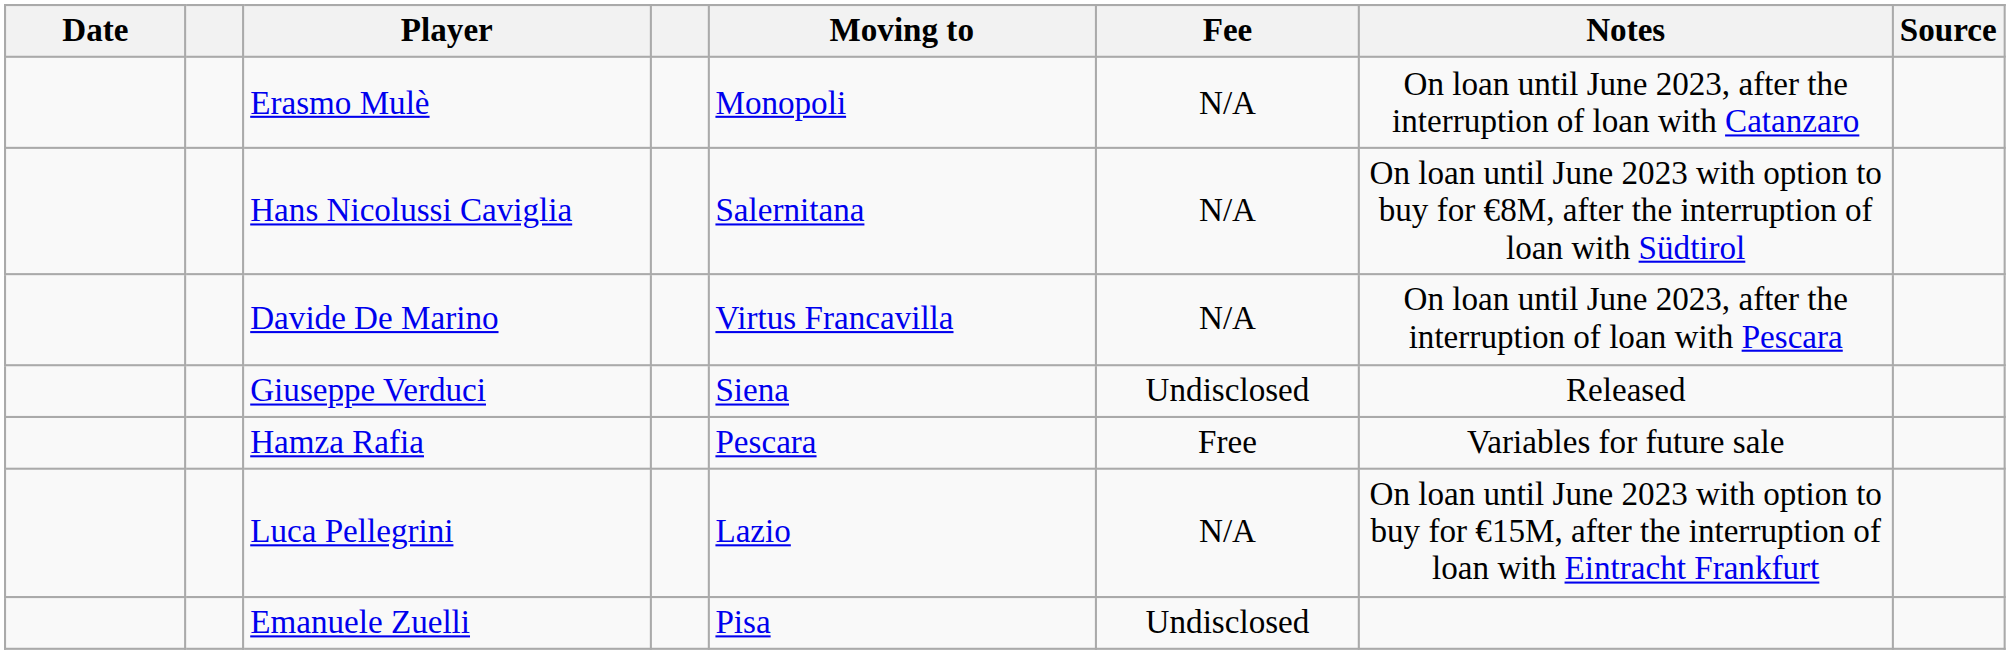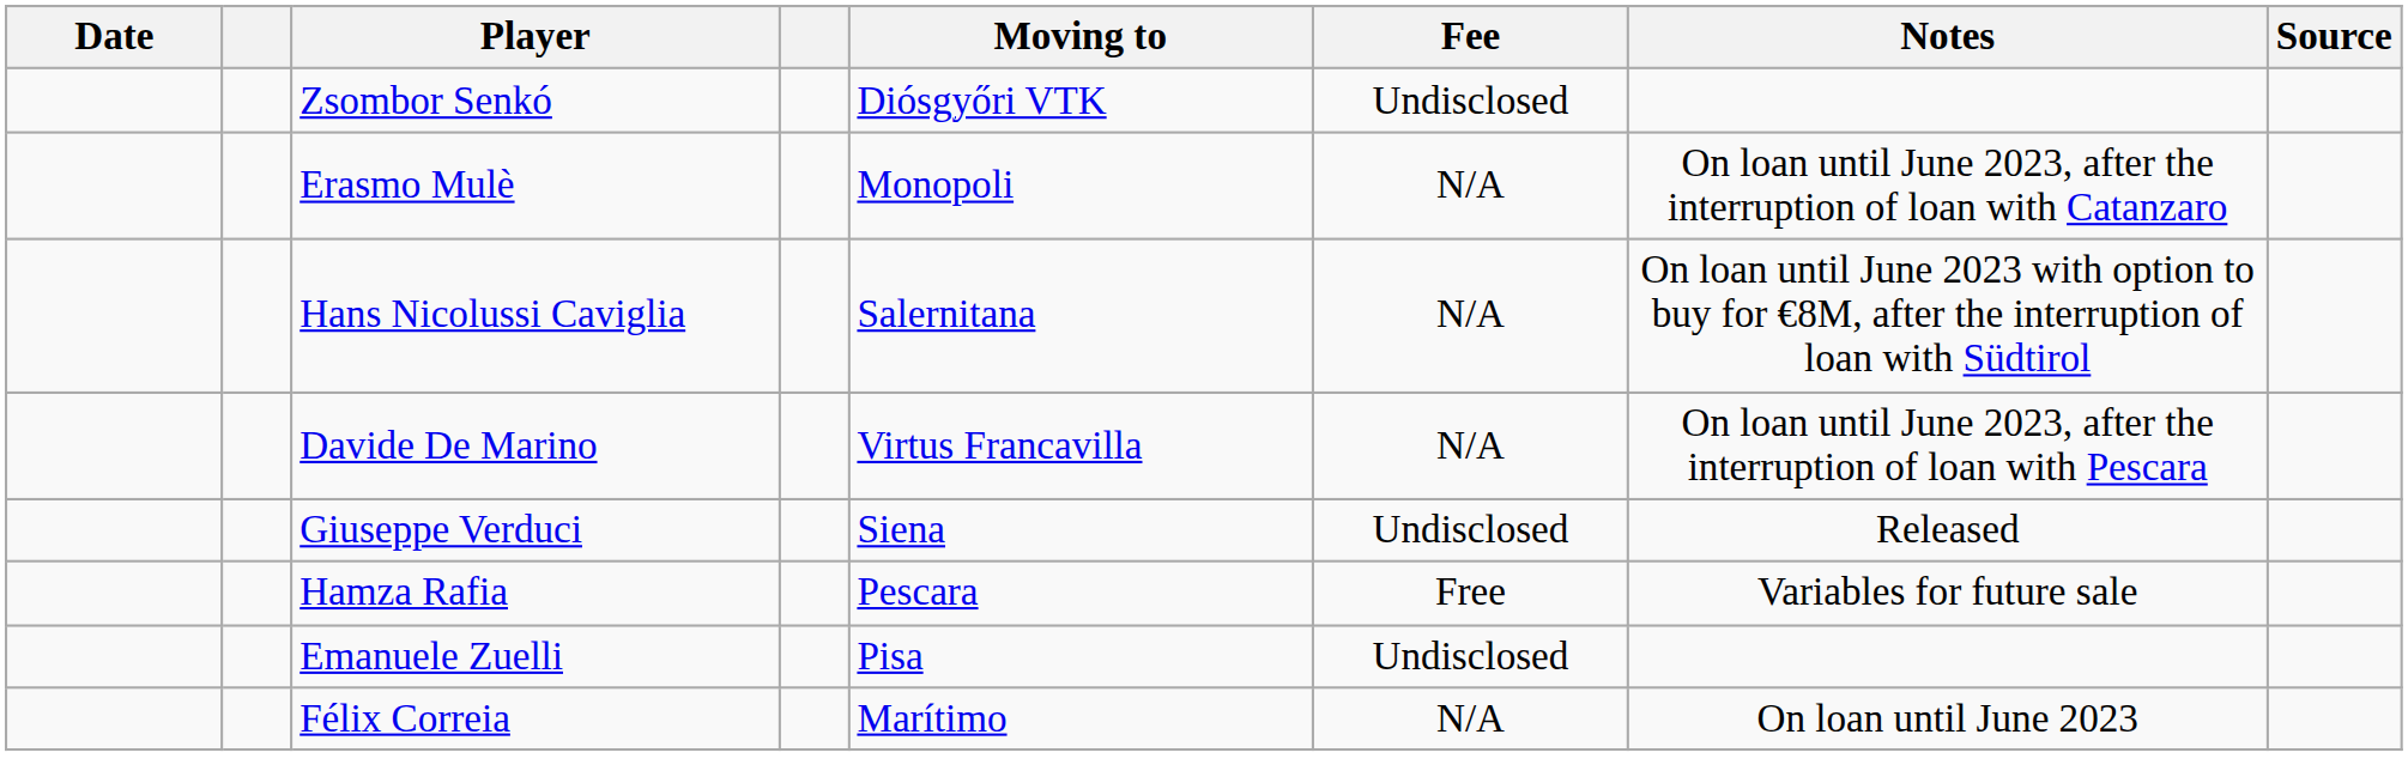 <table class="wikitable sortable">
 <tr>
 <th style="width:80px;">Date</th>
 <th style="width:20px;"></th>
 <th style="width:190px;">Player</th>
 <th style="width:20px;"></th>
 <th style="width:180px;">Moving to</th>
 <th style="width:120px;" class="unsortable">Fee</th>
 <th style="width:250px;" class="unsortable">Notes</th>
 <th style="width:20px;">Source</th>
+</tr>
+<tr>
+<td></td>
+<td align=center></td>
+<td> <a href='#'>Zsombor Senkó</a></td>
+<td align="center"></td>
+<td align=left> <a href='#'>Diósgyőri VTK</a></td>
+<td align="center">Undisclosed</td>
+<td align=center></td>
+<td></td>
 </tr>
 <tr>
 <td></td>
 <td align=center></td>
 <td> <a href='#'>Erasmo Mulè</a></td>
 <td align="center"></td>
 <td align=left> <a href='#'>Monopoli</a></td>
 <td align="center">N/A</td>
 <td align=center>On loan until June 2023, after the interruption of loan with <a href='#'>Catanzaro</a></td>
 <td></td>
 </tr>
 <tr>
 <td></td>
 <td align=center></td>
 <td> <a href='#'>Hans Nicolussi Caviglia</a></td>
 <td align="center"></td>
 <td align=left> <a href='#'>Salernitana</a></td>
 <td align="center">N/A</td>
 <td align=center>On loan until June 2023 with option to buy for €8M, after the interruption of loan with <a href='#'>Südtirol</a></td>
 <td></td>
 </tr>
 <tr>
 <td></td>
 <td align=center></td>
 <td> <a href='#'>Davide De Marino</a></td>
 <td align="center"></td>
 <td align=left> <a href='#'>Virtus Francavilla</a></td>
 <td align="center">N/A</td>
 <td align=center>On loan until June 2023, after the interruption of loan with <a href='#'>Pescara</a></td>
 <td></td>
 </tr>
 <tr>
 <td></td>
 <td align=center></td>
 <td> <a href='#'>Giuseppe Verduci</a></td>
 <td align="center"></td>
 <td align=left> <a href='#'>Siena</a></td>
 <td align="center">Undisclosed</td>
 <td align=center>Released</td>
 <td></td>
 </tr>
 <tr>
 <td></td>
 <td align=center></td>
 <td> <a href='#'>Hamza Rafia</a></td>
 <td align="center"></td>
 <td align=left> <a href='#'>Pescara</a></td>
 <td align="center">Free</td>
 <td align=center>Variables for future sale</td>
 <td></td>
 </tr>
 <tr>
 <td></td>
 <td align=center></td>
-<td> <a href='#'>Luca Pellegrini</a></td>
-<td align="center"></td>
-<td align=left> <a href='#'>Lazio</a></td>
-<td align="center">N/A</td>
-<td align=center>On loan until June 2023 with option to buy for €15M, after the interruption of loan with <a href='#'>Eintracht Frankfurt</a></td>
-<td></td>
-</tr>
-<tr>
-<td></td>
-<td align=center></td>
 <td> <a href='#'>Emanuele Zuelli</a></td>
 <td align="center"></td>
 <td align=left> <a href='#'>Pisa</a></td>
 <td align="center">Undisclosed</td>
 <td align=center></td>
 <td></td>
 </tr>
+<tr>
+<td></td>
+<td align=center></td>
+<td> <a href='#'>Félix Correia</a></td>
+<td align="center"></td>
+<td align=left> <a href='#'>Marítimo</a></td>
+<td align="center">N/A</td>
+<td align=center>On loan until June 2023</td>
+<td></td>
+</tr>
 </table>
